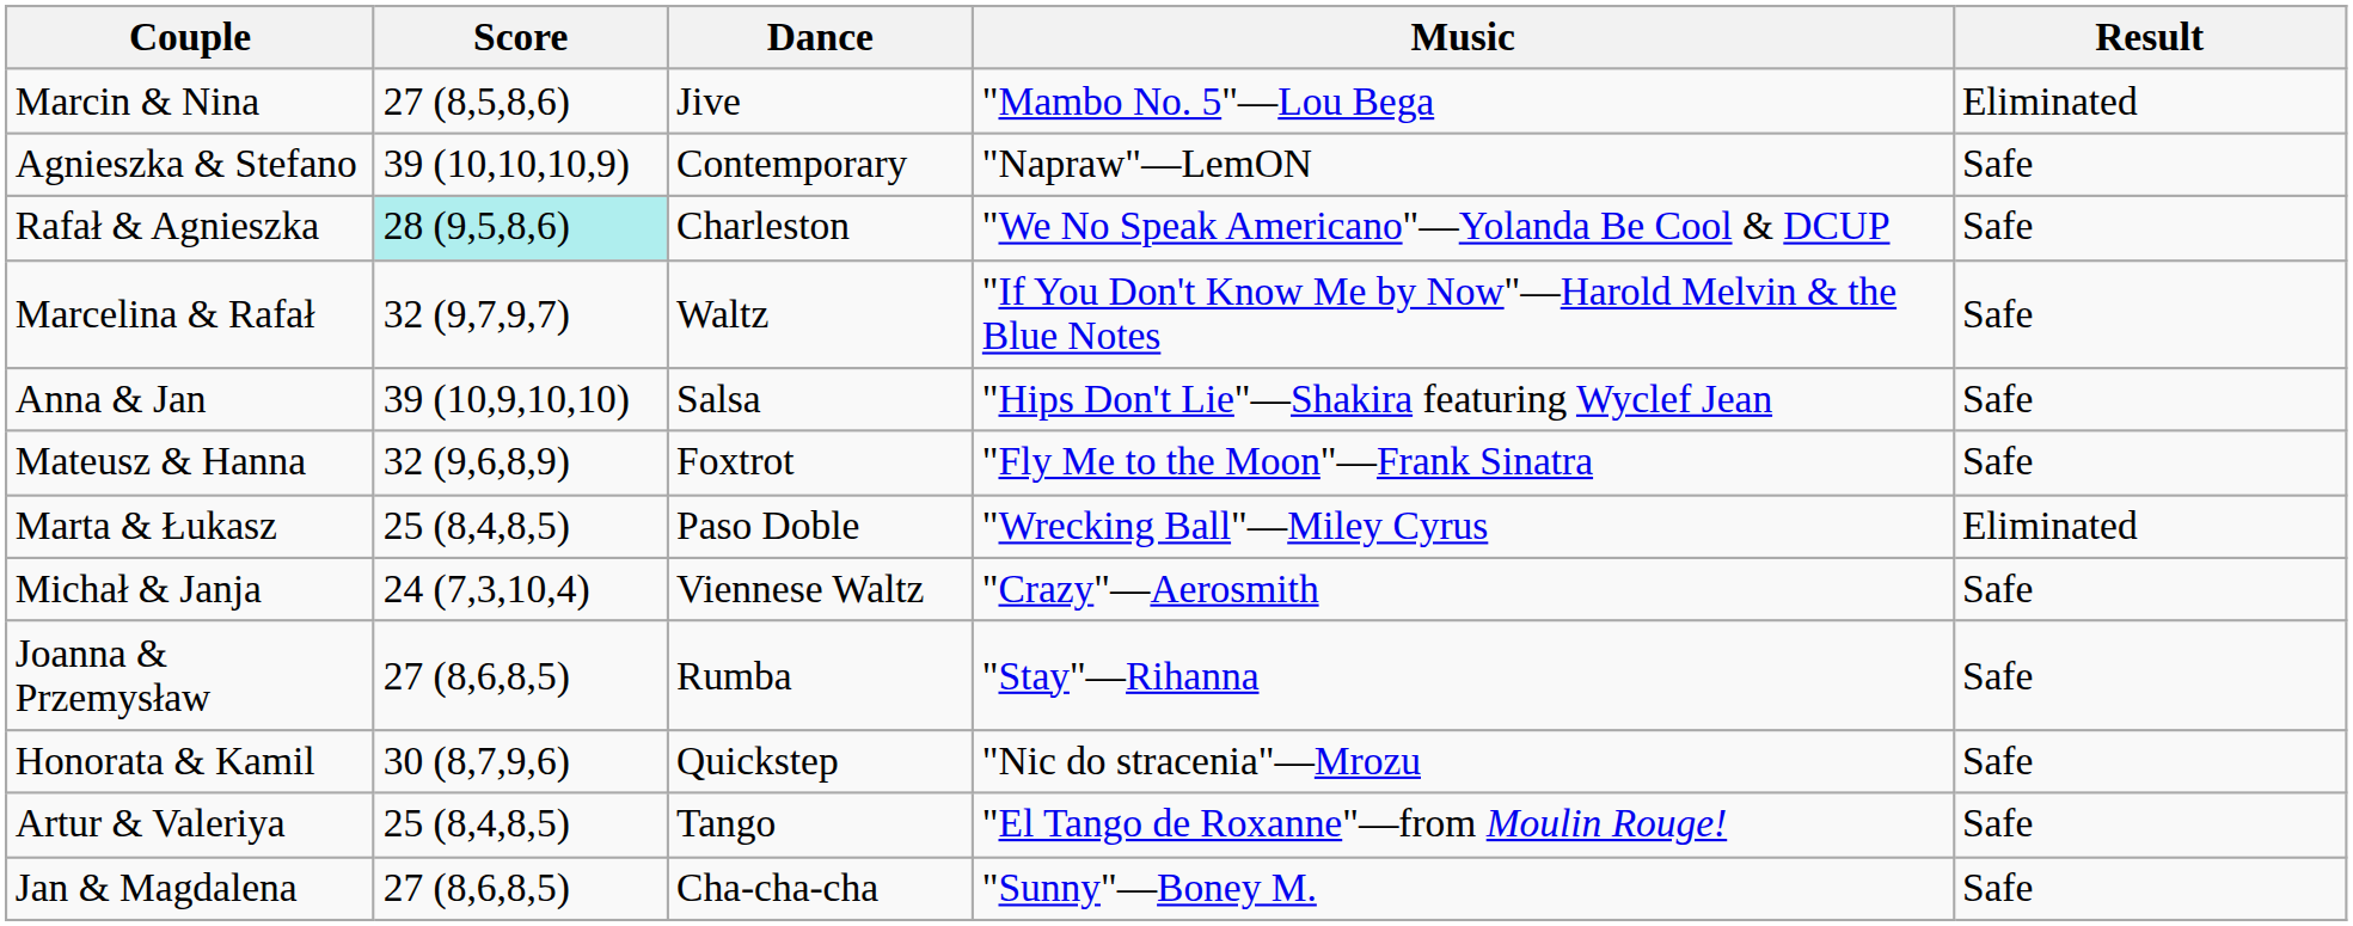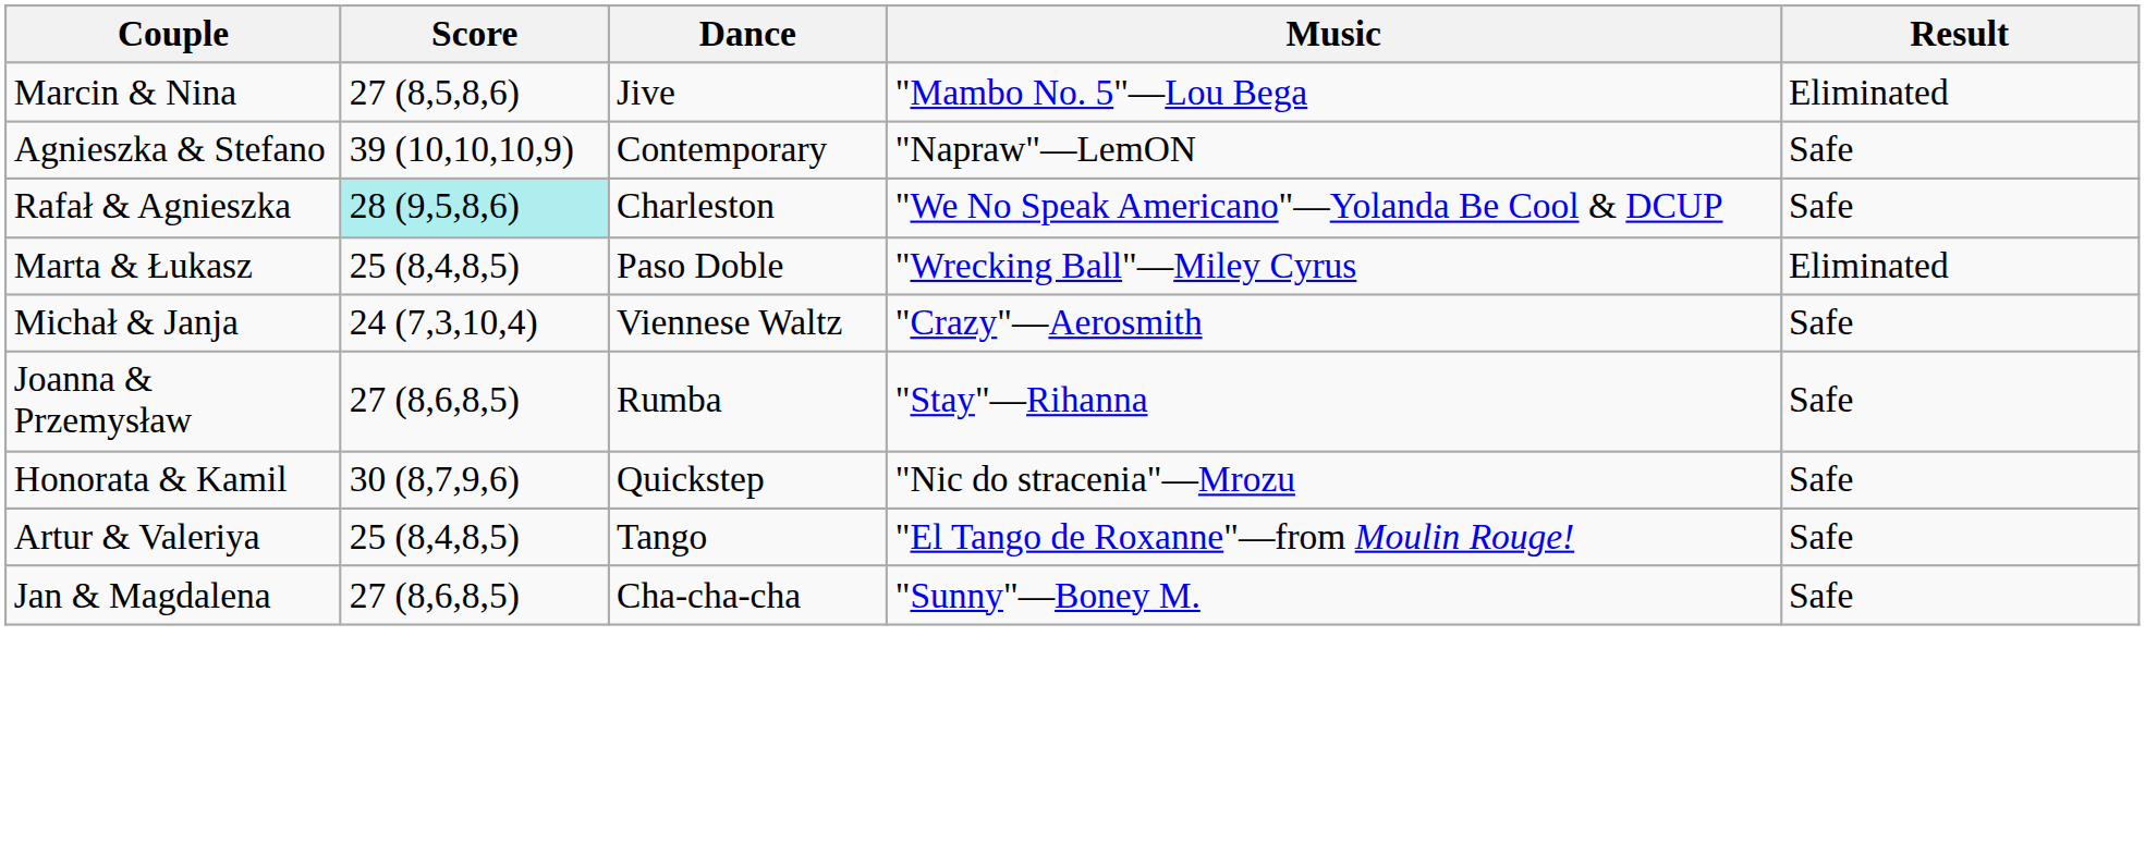 <table class="wikitable">
 <tr>
 <th width="140">Couple</th>
 <th width="110">Score</th>
 <th width="115">Dance</th>
 <th width="385">Music</th>
 <th width="150">Result</th>
 </tr>
 <tr>
 <td>Marcin & Nina</td>
 <td>27 (8,5,8,6)</td>
 <td>Jive</td>
 <td>"<a href='#'>Mambo No. 5</a>"—<a href='#'>Lou Bega</a></td>
 <td>Eliminated</td>
 </tr>
 <tr>
 <td>Agnieszka & Stefano</td>
 <td>39 (10,10,10,9)</td>
 <td>Contemporary</td>
 <td>"Napraw"—LemON</td>
 <td>Safe</td>
 </tr>
 <tr>
 <td>Rafał & Agnieszka</td>
 <td style="background: paleturquoise;">28 (9,5,8,6)</td>
 <td>Charleston</td>
 <td>"<a href='#'>We No Speak Americano</a>"—<a href='#'>Yolanda Be Cool</a> & <a href='#'>DCUP</a></td>
-<td>Safe</td>
-</tr>
-<tr>
-<td>Marcelina & Rafał</td>
-<td>32 (9,7,9,7)</td>
-<td>Waltz</td>
-<td>"<a href='#'>If You Don't Know Me by Now</a>"—<a href='#'>Harold Melvin & the Blue Notes</a></td>
-<td>Safe</td>
-</tr>
-<tr>
-<td>Anna & Jan</td>
-<td>39 (10,9,10,10)</td>
-<td>Salsa</td>
-<td>"<a href='#'>Hips Don't Lie</a>"—<a href='#'>Shakira</a> featuring <a href='#'>Wyclef Jean</a></td>
-<td>Safe</td>
-</tr>
-<tr>
-<td>Mateusz & Hanna</td>
-<td>32 (9,6,8,9)</td>
-<td>Foxtrot</td>
-<td>"<a href='#'>Fly Me to the Moon</a>"—<a href='#'>Frank Sinatra</a></td>
 <td>Safe</td>
 </tr>
 <tr>
 <td>Marta & Łukasz</td>
 <td>25 (8,4,8,5)</td>
 <td>Paso Doble</td>
 <td>"<a href='#'>Wrecking Ball</a>"—<a href='#'>Miley Cyrus</a></td>
 <td>Eliminated</td>
 </tr>
 <tr>
 <td>Michał & Janja</td>
 <td>24 (7,3,10,4)</td>
 <td>Viennese Waltz</td>
 <td>"<a href='#'>Crazy</a>"—<a href='#'>Aerosmith</a></td>
 <td>Safe</td>
 </tr>
 <tr>
 <td>Joanna & Przemysław</td>
 <td>27 (8,6,8,5)</td>
 <td>Rumba</td>
 <td>"<a href='#'>Stay</a>"—<a href='#'>Rihanna</a></td>
 <td>Safe</td>
 </tr>
 <tr>
 <td>Honorata & Kamil</td>
 <td>30 (8,7,9,6)</td>
 <td>Quickstep</td>
 <td>"Nic do stracenia"—<a href='#'>Mrozu</a></td>
 <td>Safe</td>
 </tr>
 <tr>
 <td>Artur & Valeriya</td>
 <td>25 (8,4,8,5)</td>
 <td>Tango</td>
 <td>"<a href='#'>El Tango de Roxanne</a>"—from <em><a href='#'>Moulin Rouge!</a></em></td>
 <td>Safe</td>
 </tr>
 <tr>
 <td>Jan & Magdalena</td>
 <td>27 (8,6,8,5)</td>
 <td>Cha-cha-cha</td>
 <td>"<a href='#'>Sunny</a>"—<a href='#'>Boney M.</a></td>
 <td>Safe</td>
 </tr>
 </table>
